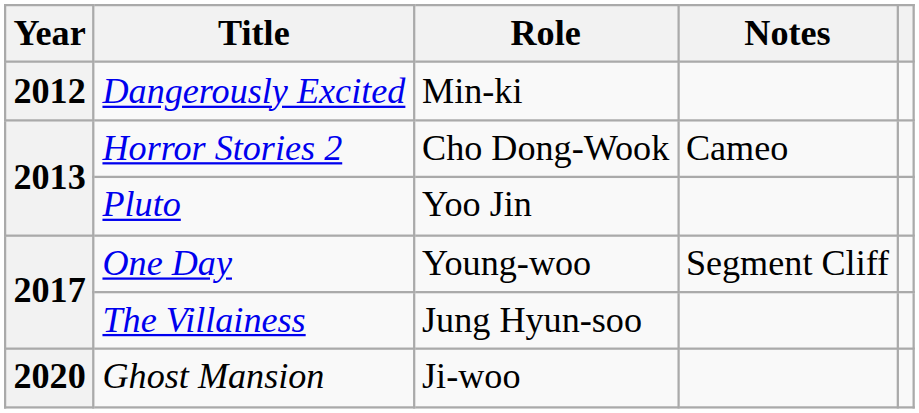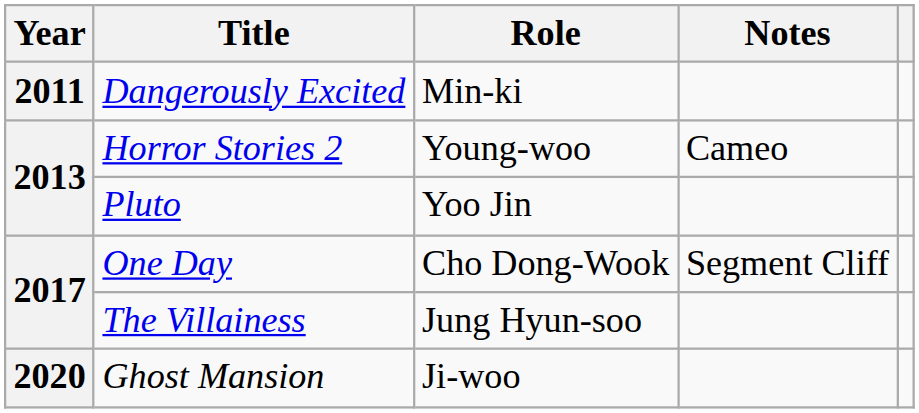 <table class="wikitable sortable plainrowheaders">
 <tr>
 <th scope="col">Year</th>
 <th scope="col">Title</th>
 <th scope="col">Role</th>
 <th scope="col">Notes</th>
 <th scope="col" class="unsortable"></th>
 </tr>
 <tr>
-<th scope="row">2012</th>
+<th scope="row">2011</th>
 <td><em><a href='#'>Dangerously Excited</a></em></td>
 <td>Min-ki</td>
 <td></td>
 <td></td>
 </tr>
 <tr>
 <th scope="row" rowspan="2">2013</th>
 <td><em><a href='#'>Horror Stories 2</a></em></td>
-<td>Cho Dong-Wook</td>
+<td>Young-woo</td>
 <td>Cameo</td>
 <td></td>
 </tr>
 <tr>
 <td><em><a href='#'>Pluto</a></em></td>
 <td>Yoo Jin</td>
 <td></td>
 <td></td>
 </tr>
 <tr>
 <th scope="row" rowspan="2">2017</th>
 <td><em><a href='#'>One Day</a></em></td>
-<td>Young-woo</td>
+<td>Cho Dong-Wook</td>
 <td>Segment Cliff</td>
 <td></td>
 </tr>
 <tr>
 <td><em><a href='#'>The Villainess</a></em></td>
 <td>Jung Hyun-soo</td>
 <td></td>
 <td></td>
 </tr>
 <tr>
 <th scope="row">2020</th>
 <td><em>Ghost Mansion</em></td>
 <td>Ji-woo</td>
 <td></td>
 <td></td>
 </tr>
 </table>
